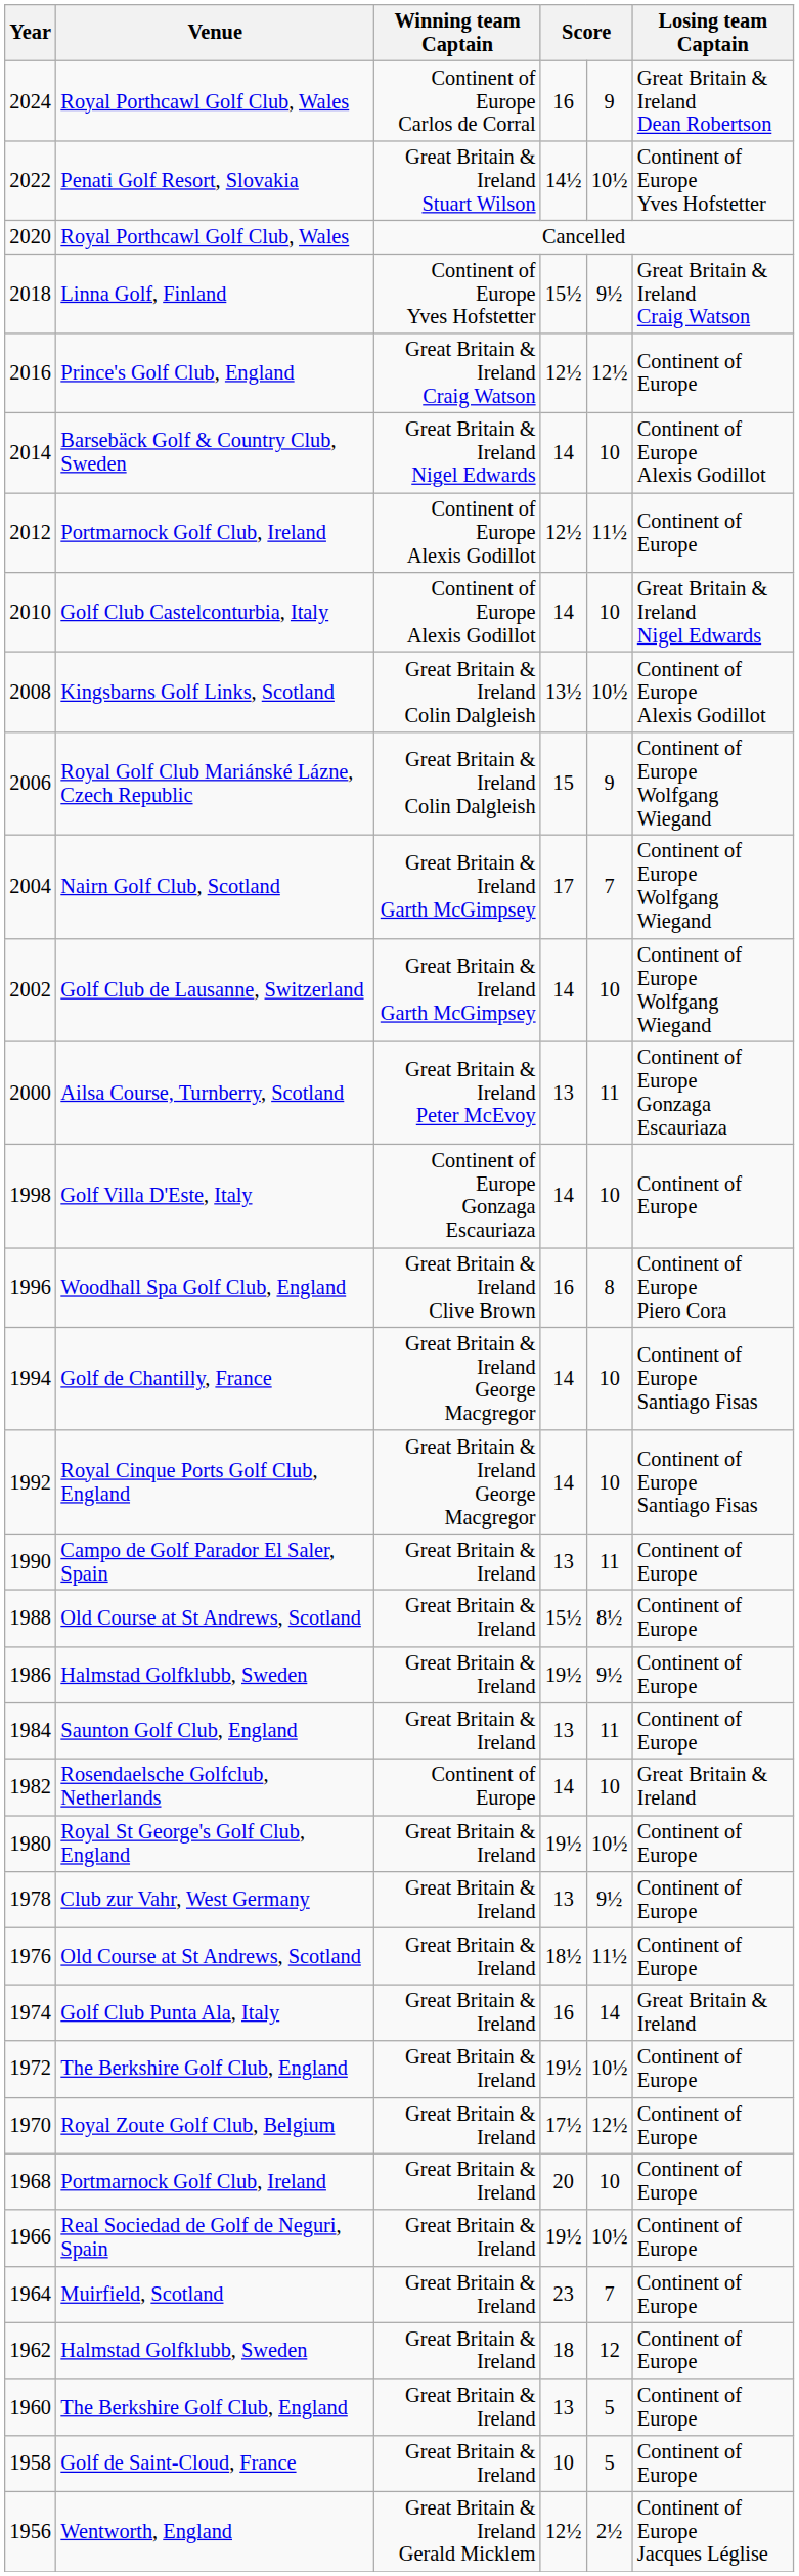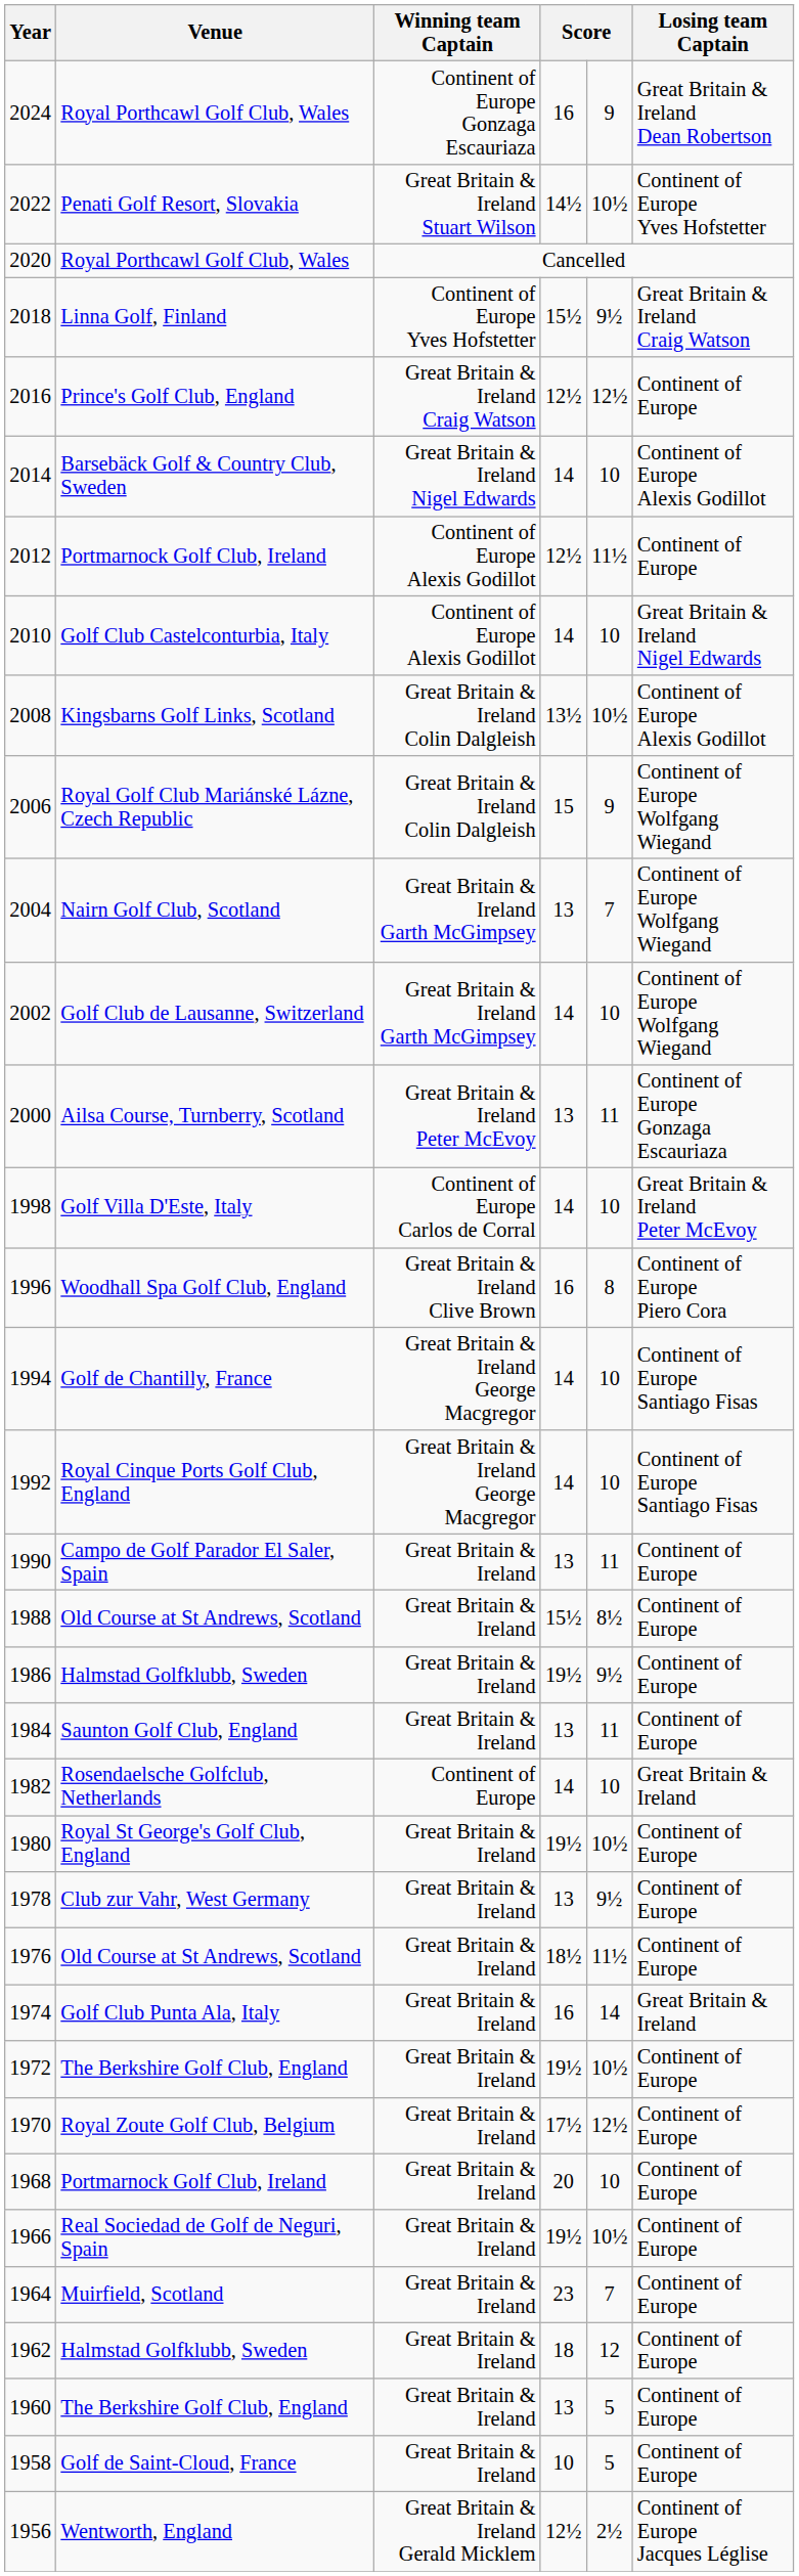 <table class="wikitable">
 <tr>
 <th>Year</th>
 <th>Venue</th>
 <th>Winning team <br> Captain</th>
 <th colspan="2">Score</th>
 <th>Losing team <br> Captain</th>
 </tr>
 <tr>
 <td align="center">2024</td>
 <td><a href='#'>Royal Porthcawl Golf Club</a>, <a href='#'>Wales</a></td>
-<td align="right"> Continent of Europe <br> Carlos de Corral</td>
+<td align="right"> Continent of Europe <br> Gonzaga Escauriaza</td>
 <td align="center">16</td>
 <td align="center">9</td>
 <td>Great Britain  & Ireland  <br> <a href='#'>Dean Robertson</a></td>
 </tr>
 <tr>
 <td align="center">2022</td>
 <td><a href='#'>Penati Golf Resort</a>, <a href='#'>Slovakia</a></td>
 <td align="right">Great Britain  & Ireland  <br> <a href='#'>Stuart Wilson</a></td>
 <td align="center">14½</td>
 <td align="center">10½</td>
 <td> Continent of Europe <br> Yves Hofstetter</td>
 </tr>
 <tr>
 <td align="center">2020</td>
 <td><a href='#'>Royal Porthcawl Golf Club</a>, <a href='#'>Wales</a></td>
 <td colspan=4 align="center">Cancelled</td>
 </tr>
 <tr>
 <td align="center">2018</td>
 <td><a href='#'>Linna Golf</a>, <a href='#'>Finland</a></td>
 <td align="right"> Continent of Europe <br> Yves Hofstetter</td>
 <td align="center">15½</td>
 <td align="center">9½</td>
 <td>Great Britain  & Ireland  <br> <a href='#'>Craig Watson</a></td>
 </tr>
 <tr>
 <td align="center">2016</td>
 <td><a href='#'>Prince's Golf Club</a>, <a href='#'>England</a></td>
 <td align="right">Great Britain  & Ireland  <br> <a href='#'>Craig Watson</a></td>
 <td align="center">12½</td>
 <td align="center">12½</td>
 <td> Continent of Europe <br></td>
 </tr>
 <tr>
 <td align="center">2014</td>
 <td><a href='#'>Barsebäck Golf & Country Club</a>, <a href='#'>Sweden</a></td>
 <td align="right">Great Britain  & Ireland  <br> <a href='#'>Nigel Edwards</a></td>
 <td align="center">14</td>
 <td align="center">10</td>
 <td> Continent of Europe <br> Alexis Godillot</td>
 </tr>
 <tr>
 <td align="center">2012</td>
 <td><a href='#'>Portmarnock Golf Club</a>, <a href='#'>Ireland</a></td>
 <td align="right"> Continent of Europe <br> Alexis Godillot</td>
 <td align="center">12½</td>
 <td align="center">11½</td>
 <td> Continent of Europe <br></td>
 </tr>
 <tr>
 <td align="center">2010</td>
 <td><a href='#'>Golf Club Castelconturbia</a>, <a href='#'>Italy</a></td>
 <td align="right"> Continent of Europe <br> Alexis Godillot</td>
 <td align="center">14</td>
 <td align="center">10</td>
 <td>Great Britain  & Ireland  <br> <a href='#'>Nigel Edwards</a></td>
 </tr>
 <tr>
 <td align="center">2008</td>
 <td><a href='#'>Kingsbarns Golf Links</a>, <a href='#'>Scotland</a></td>
 <td align="right">Great Britain  & Ireland  <br> Colin Dalgleish</td>
 <td align="center">13½</td>
 <td align="center">10½</td>
 <td> Continent of Europe <br> Alexis Godillot</td>
 </tr>
 <tr>
 <td align="center">2006</td>
 <td><a href='#'>Royal Golf Club Mariánské Lázne</a>, <a href='#'>Czech Republic</a></td>
 <td align="right">Great Britain  & Ireland  <br> Colin Dalgleish</td>
 <td align="center">15</td>
 <td align="center">9</td>
 <td> Continent of Europe <br> Wolfgang Wiegand</td>
 </tr>
 <tr>
 <td align="center">2004</td>
 <td><a href='#'>Nairn Golf Club</a>, <a href='#'>Scotland</a></td>
 <td align="right">Great Britain  & Ireland  <br> <a href='#'>Garth McGimpsey</a></td>
-<td align="center">17</td>
+<td align="center">13</td>
 <td align="center">7</td>
 <td> Continent of Europe <br> Wolfgang Wiegand</td>
 </tr>
 <tr>
 <td align="center">2002</td>
 <td><a href='#'>Golf Club de Lausanne</a>, <a href='#'>Switzerland</a></td>
 <td align="right">Great Britain  & Ireland  <br> <a href='#'>Garth McGimpsey</a></td>
 <td align="center">14</td>
 <td align="center">10</td>
 <td> Continent of Europe <br> Wolfgang Wiegand</td>
 </tr>
 <tr>
 <td align="center">2000</td>
 <td><a href='#'>Ailsa Course, Turnberry</a>, <a href='#'>Scotland</a></td>
 <td align="right">Great Britain  & Ireland  <br> <a href='#'>Peter McEvoy</a></td>
 <td align="center">13</td>
 <td align="center">11</td>
 <td> Continent of Europe <br> Gonzaga Escauriaza</td>
 </tr>
 <tr>
 <td align="center">1998</td>
 <td><a href='#'>Golf Villa D'Este</a>, <a href='#'>Italy</a></td>
-<td align="right"> Continent of Europe <br> Gonzaga Escauriaza</td>
+<td align="right"> Continent of Europe <br> Carlos de Corral</td>
 <td align="center">14</td>
 <td align="center">10</td>
-<td> Continent of Europe <br></td>
+<td>Great Britain  & Ireland  <br> <a href='#'>Peter McEvoy</a></td>
 </tr>
 <tr>
 <td align="center">1996</td>
 <td><a href='#'>Woodhall Spa Golf Club</a>, <a href='#'>England</a></td>
 <td align="right">Great Britain  & Ireland  <br> Clive Brown</td>
 <td align="center">16</td>
 <td align="center">8</td>
 <td> Continent of Europe <br> Piero Cora</td>
 </tr>
 <tr>
 <td align="center">1994</td>
 <td><a href='#'>Golf de Chantilly</a>, <a href='#'>France</a></td>
 <td align="right">Great Britain  & Ireland  <br> George Macgregor</td>
 <td align="center">14</td>
 <td align="center">10</td>
 <td> Continent of Europe <br> Santiago Fisas</td>
 </tr>
 <tr>
 <td align="center">1992</td>
 <td><a href='#'>Royal Cinque Ports Golf Club</a>, <a href='#'>England</a></td>
 <td align="right">Great Britain  & Ireland  <br> George Macgregor</td>
 <td align="center">14</td>
 <td align="center">10</td>
 <td> Continent of Europe <br> Santiago Fisas</td>
 </tr>
 <tr>
 <td align="center">1990</td>
 <td><a href='#'>Campo de Golf Parador El Saler</a>, <a href='#'>Spain</a></td>
 <td align="right">Great Britain  & Ireland  <br></td>
 <td align="center">13</td>
 <td align="center">11</td>
 <td> Continent of Europe <br></td>
 </tr>
 <tr>
 <td align="center">1988</td>
 <td><a href='#'>Old Course at St Andrews</a>, <a href='#'>Scotland</a></td>
 <td align="right">Great Britain  & Ireland  <br></td>
 <td align="center">15½</td>
 <td align="center">8½</td>
 <td> Continent of Europe <br></td>
 </tr>
 <tr>
 <td align="center">1986</td>
 <td><a href='#'>Halmstad Golfklubb</a>, <a href='#'>Sweden</a></td>
 <td align="right">Great Britain  & Ireland  <br></td>
 <td align="center">19½</td>
 <td align="center">9½</td>
 <td> Continent of Europe <br></td>
 </tr>
 <tr>
 <td align="center">1984</td>
 <td><a href='#'>Saunton Golf Club</a>, <a href='#'>England</a></td>
 <td align="right">Great Britain  & Ireland  <br></td>
 <td align="center">13</td>
 <td align="center">11</td>
 <td> Continent of Europe <br></td>
 </tr>
 <tr>
 <td align="center">1982</td>
 <td><a href='#'>Rosendaelsche Golfclub</a>, <a href='#'>Netherlands</a></td>
 <td align="right"> Continent of Europe <br></td>
 <td align="center">14</td>
 <td align="center">10</td>
 <td>Great Britain  & Ireland  <br></td>
 </tr>
 <tr>
 <td align="center">1980</td>
 <td><a href='#'>Royal St George's Golf Club</a>, <a href='#'>England</a></td>
 <td align="right">Great Britain  & Ireland  <br></td>
 <td align="center">19½</td>
 <td align="center">10½</td>
 <td> Continent of Europe <br></td>
 </tr>
 <tr>
 <td align="center">1978</td>
 <td><a href='#'>Club zur Vahr</a>, <a href='#'>West Germany</a></td>
 <td align="right">Great Britain  & Ireland  <br></td>
 <td align="center">13</td>
 <td align="center">9½</td>
 <td> Continent of Europe <br></td>
 </tr>
 <tr>
 <td align="center">1976</td>
 <td><a href='#'>Old Course at St Andrews</a>, <a href='#'>Scotland</a></td>
 <td align="right">Great Britain  & Ireland  <br></td>
 <td align="center">18½</td>
 <td align="center">11½</td>
 <td> Continent of Europe <br></td>
 </tr>
 <tr>
 <td align="center">1974</td>
 <td><a href='#'>Golf Club Punta Ala</a>, <a href='#'>Italy</a></td>
 <td align="right">Great Britain  & Ireland  <br></td>
 <td align="center">16</td>
 <td align="center">14</td>
 <td>Great Britain  & Ireland  <br></td>
 </tr>
 <tr>
 <td align="center">1972</td>
 <td><a href='#'>The Berkshire Golf Club</a>, <a href='#'>England</a></td>
 <td align="right">Great Britain  & Ireland  <br></td>
 <td align="center">19½</td>
 <td align="center">10½</td>
 <td> Continent of Europe <br></td>
 </tr>
 <tr>
 <td align="center">1970</td>
 <td><a href='#'>Royal Zoute Golf Club</a>, <a href='#'>Belgium</a></td>
 <td align="right">Great Britain  & Ireland  <br></td>
 <td align="center">17½</td>
 <td align="center">12½</td>
 <td> Continent of Europe <br></td>
 </tr>
 <tr>
 <td align="center">1968</td>
 <td><a href='#'>Portmarnock Golf Club</a>, <a href='#'>Ireland</a></td>
 <td align="right">Great Britain  & Ireland  <br></td>
 <td align="center">20</td>
 <td align="center">10</td>
 <td> Continent of Europe <br></td>
 </tr>
 <tr>
 <td align="center">1966</td>
 <td><a href='#'>Real Sociedad de Golf de Neguri</a>, <a href='#'>Spain</a></td>
 <td align="right">Great Britain  & Ireland  <br></td>
 <td align="center">19½</td>
 <td align="center">10½</td>
 <td> Continent of Europe <br></td>
 </tr>
 <tr>
 <td align="center">1964</td>
 <td><a href='#'>Muirfield</a>, <a href='#'>Scotland</a></td>
 <td align="right">Great Britain  & Ireland  <br></td>
 <td align="center">23</td>
 <td align="center">7</td>
 <td> Continent of Europe <br></td>
 </tr>
 <tr>
 <td align="center">1962</td>
 <td><a href='#'>Halmstad Golfklubb</a>, <a href='#'>Sweden</a></td>
 <td align="right">Great Britain  & Ireland  <br></td>
 <td align="center">18</td>
 <td align="center">12</td>
 <td> Continent of Europe <br></td>
 </tr>
 <tr>
 <td align="center">1960</td>
 <td><a href='#'>The Berkshire Golf Club</a>, <a href='#'>England</a></td>
 <td align="right">Great Britain  & Ireland  <br></td>
 <td align="center">13</td>
 <td align="center">5</td>
 <td> Continent of Europe <br></td>
 </tr>
 <tr>
 <td align="center">1958</td>
 <td><a href='#'>Golf de Saint-Cloud</a>, <a href='#'>France</a></td>
 <td align="right">Great Britain  & Ireland  <br></td>
 <td align="center">10</td>
 <td align="center">5</td>
 <td> Continent of Europe <br></td>
 </tr>
 <tr>
 <td align="center">1956</td>
 <td><a href='#'>Wentworth</a>, <a href='#'>England</a></td>
 <td align="right">Great Britain  & Ireland  <br> Gerald Micklem</td>
 <td align="center">12½</td>
 <td align="center">2½</td>
 <td> Continent of Europe <br> Jacques Léglise</td>
 </tr>
 <tr>
 </tr>
 </table>
